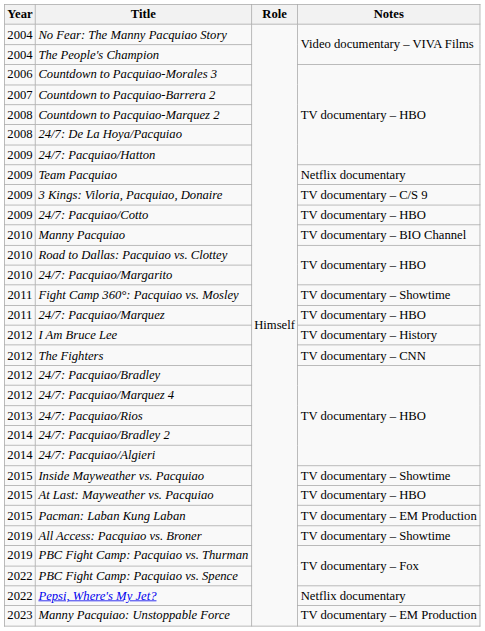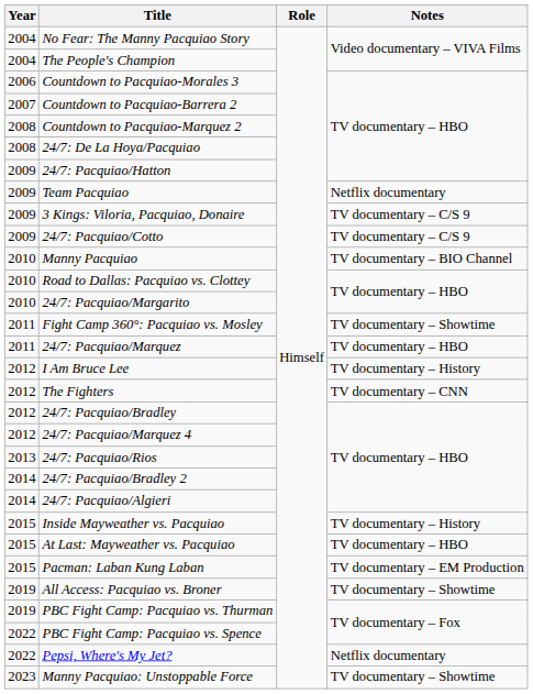 <table class="wikitable sortable">
 <tr>
 <th>Year</th>
 <th>Title</th>
 <th class="unsortable">Role</th>
 <th class="unsortable">Notes</th>
 </tr>
 <tr>
 <td style="text-align:center;">2004</td>
 <td><em>No Fear: The Manny Pacquiao Story</em></td>
 <td rowspan="30">Himself</td>
 <td rowspan="2">Video documentary – VIVA Films</td>
 </tr>
 <tr>
 <td style="text-align:center;">2004</td>
 <td><em>The People's Champion</em></td>
 </tr>
 <tr>
 <td style="text-align:center;">2006</td>
 <td><em>Countdown to Pacquiao-Morales 3</em></td>
 <td rowspan="5">TV documentary – HBO</td>
 </tr>
 <tr>
 <td style="text-align:center;">2007</td>
 <td><em>Countdown to Pacquiao-Barrera 2</em></td>
 </tr>
 <tr>
 <td style="text-align:center;">2008</td>
 <td><em>Countdown to Pacquiao-Marquez 2</em></td>
 </tr>
 <tr>
 <td style="text-align:center;">2008</td>
 <td><em>24/7: De La Hoya/Pacquiao</em></td>
 </tr>
 <tr>
 <td style="text-align:center;">2009</td>
 <td><em>24/7: Pacquiao/Hatton</em></td>
 </tr>
 <tr>
 <td style="text-align:center;">2009</td>
 <td><em>Team Pacquiao</em></td>
 <td>Netflix documentary</td>
 </tr>
 <tr>
 <td style="text-align:center;">2009</td>
 <td><em>3 Kings: Viloria, Pacquiao, Donaire</em></td>
 <td>TV documentary – C/S 9</td>
 </tr>
 <tr>
 <td style="text-align:center;">2009</td>
 <td><em>24/7: Pacquiao/Cotto</em></td>
-<td>TV documentary – HBO</td>
+<td>TV documentary – C/S 9</td>
 </tr>
 <tr>
 <td style="text-align:center;">2010</td>
 <td><em>Manny Pacquiao</em></td>
 <td>TV documentary – BIO Channel</td>
 </tr>
 <tr>
 <td style="text-align:center;">2010</td>
 <td><em>Road to Dallas: Pacquiao vs. Clottey</em></td>
 <td rowspan="2">TV documentary – HBO</td>
 </tr>
 <tr>
 <td style="text-align:center;">2010</td>
 <td><em>24/7: Pacquiao/Margarito</em></td>
 </tr>
 <tr>
 <td style="text-align:center;">2011</td>
 <td><em>Fight Camp 360°: Pacquiao vs. Mosley</em></td>
 <td>TV documentary – Showtime</td>
 </tr>
 <tr>
 <td style="text-align:center;">2011</td>
 <td><em>24/7: Pacquiao/Marquez</em></td>
 <td>TV documentary – HBO</td>
 </tr>
 <tr>
 <td style="text-align:center;">2012</td>
 <td><em>I Am Bruce Lee</em></td>
 <td>TV documentary – History</td>
 </tr>
 <tr>
 <td style="text-align:center;">2012</td>
 <td><em>The Fighters</em></td>
 <td>TV documentary – CNN</td>
 </tr>
 <tr>
 <td style="text-align:center;">2012</td>
 <td><em>24/7: Pacquiao/Bradley</em></td>
 <td rowspan="5">TV documentary – HBO</td>
 </tr>
 <tr>
 <td style="text-align:center;">2012</td>
 <td><em>24/7: Pacquiao/Marquez 4</em></td>
 </tr>
 <tr>
 <td style="text-align:center;">2013</td>
 <td><em>24/7: Pacquiao/Rios</em></td>
 </tr>
 <tr>
 <td style="text-align:center;">2014</td>
 <td><em>24/7: Pacquiao/Bradley 2</em></td>
 </tr>
 <tr>
 <td style="text-align:center;">2014</td>
 <td><em>24/7: Pacquiao/Algieri</em></td>
 </tr>
 <tr>
 <td style="text-align:center;">2015</td>
 <td><em>Inside Mayweather vs. Pacquiao</em></td>
-<td>TV documentary – Showtime</td>
+<td>TV documentary – History</td>
 </tr>
 <tr>
 <td style="text-align:center;">2015</td>
 <td><em>At Last: Mayweather vs. Pacquiao</em></td>
 <td>TV documentary – HBO</td>
 </tr>
 <tr>
 <td style="text-align:center;">2015</td>
 <td><em>Pacman: Laban Kung Laban</em></td>
 <td>TV documentary – EM Production</td>
 </tr>
 <tr>
 <td style="text-align:center;">2019</td>
 <td><em>All Access: Pacquiao vs. Broner</em></td>
 <td>TV documentary – Showtime</td>
 </tr>
 <tr>
 <td style="text-align:center;">2019</td>
 <td><em>PBC Fight Camp: Pacquiao vs. Thurman</em></td>
 <td rowspan="2">TV documentary – Fox</td>
 </tr>
 <tr>
 <td style="text-align:center;">2022</td>
 <td><em>PBC Fight Camp: Pacquiao vs. Spence</em></td>
 </tr>
 <tr>
 <td style="text-align:center;">2022</td>
 <td><em><a href='#'>Pepsi, Where's My Jet?</a></em></td>
 <td>Netflix documentary</td>
 </tr>
 <tr>
 <td style="text-align:center;">2023</td>
 <td><em>Manny Pacquiao: Unstoppable Force</em></td>
-<td>TV documentary – EM Production</td>
+<td>TV documentary – Showtime</td>
 </tr>
 </table>
